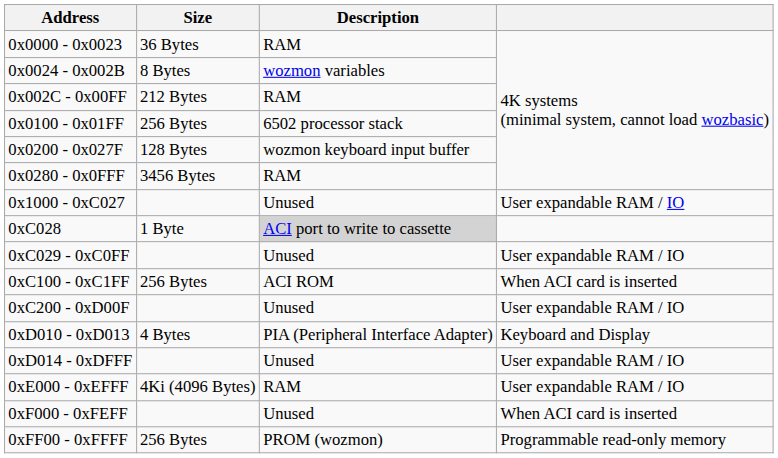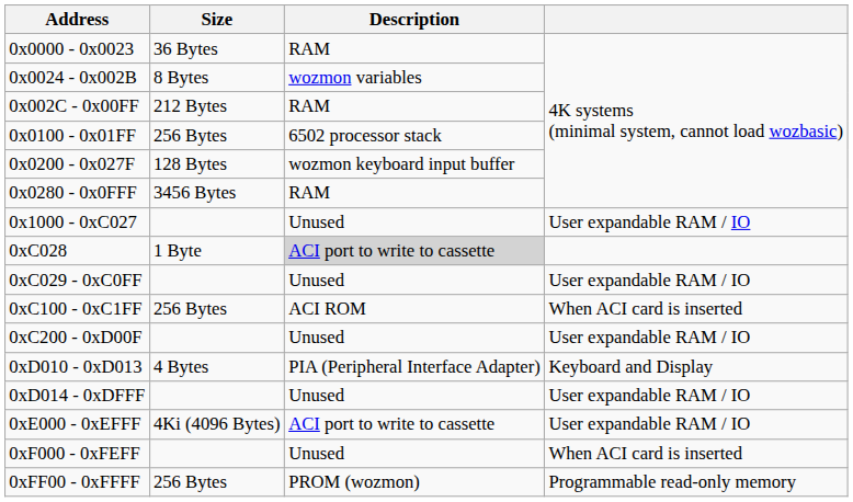 <table class="wikitable">
 <tr>
 <th>Address</th>
 <th>Size</th>
 <th>Description</th>
 <th></th>
 </tr>
 <tr>
 <td>0x0000 - 0x0023</td>
 <td>36 Bytes</td>
 <td>RAM</td>
 <td rowspan="6">4K systems<br>(minimal system, cannot load <a href='#'>wozbasic</a>)</td>
 </tr>
 <tr>
 <td>0x0024 - 0x002B</td>
 <td>8 Bytes</td>
 <td><a href='#'>wozmon</a> variables</td>
 </tr>
 <tr>
 <td>0x002C - 0x00FF</td>
 <td>212 Bytes</td>
 <td>RAM</td>
 </tr>
 <tr>
 <td>0x0100 - 0x01FF</td>
 <td>256 Bytes</td>
 <td>6502 processor stack</td>
 </tr>
 <tr>
 <td>0x0200 - 0x027F</td>
 <td>128 Bytes</td>
 <td>wozmon keyboard input buffer</td>
 </tr>
 <tr>
 <td>0x0280 - 0x0FFF</td>
 <td>3456 Bytes</td>
 <td>RAM</td>
 </tr>
 <tr>
 <td>0x1000 - 0xC027</td>
 <td></td>
 <td>Unused</td>
 <td>User expandable RAM / <a href='#'>IO</a></td>
 </tr>
 <tr>
 <td>0xC028</td>
 <td>1 Byte</td>
 <td style="background: lightgrey;"><a href='#'>ACI</a> port to write to cassette</td>
 <td></td>
 </tr>
 <tr>
 <td>0xC029 - 0xC0FF</td>
 <td></td>
 <td>Unused</td>
 <td>User expandable RAM / IO</td>
 </tr>
 <tr>
 <td>0xC100 - 0xC1FF</td>
 <td>256 Bytes</td>
 <td>ACI ROM</td>
 <td>When ACI card is inserted</td>
 </tr>
 <tr>
 <td>0xC200 - 0xD00F</td>
 <td></td>
 <td>Unused</td>
 <td>User expandable RAM / IO</td>
 </tr>
 <tr>
 <td>0xD010 - 0xD013</td>
 <td>4 Bytes</td>
 <td>PIA (Peripheral Interface Adapter)</td>
 <td>Keyboard and Display</td>
 </tr>
 <tr>
 <td>0xD014 - 0xDFFF</td>
 <td></td>
 <td>Unused</td>
 <td>User expandable RAM / IO</td>
 </tr>
 <tr>
 <td>0xE000 - 0xEFFF</td>
 <td>4Ki (4096 Bytes)</td>
-<td>RAM</td>
+<td><a href='#'>ACI</a> port to write to cassette</td>
 <td>User expandable RAM / IO</td>
 </tr>
 <tr>
 <td>0xF000 - 0xFEFF</td>
 <td></td>
 <td>Unused</td>
 <td>When ACI card is inserted</td>
 </tr>
 <tr>
 <td>0xFF00 - 0xFFFF</td>
 <td>256 Bytes</td>
 <td>PROM (wozmon)</td>
 <td>Programmable read-only memory</td>
 </tr>
 </table>
